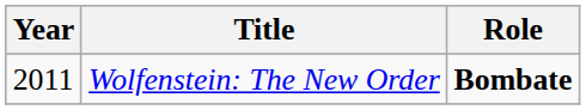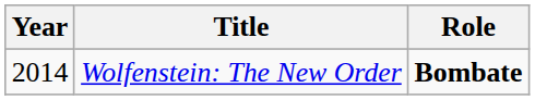 <table class="wikitable sortable">
 <tr>
 <th>Year</th>
 <th>Title</th>
 <th>Role</th>
 </tr>
 <tr>
-<td>2011</td>
+<td>2014</td>
 <td><em><a href='#'>Wolfenstein: The New Order</a></em></td>
 <td><strong>Bombate</strong></td>
 </tr>
 </table>
